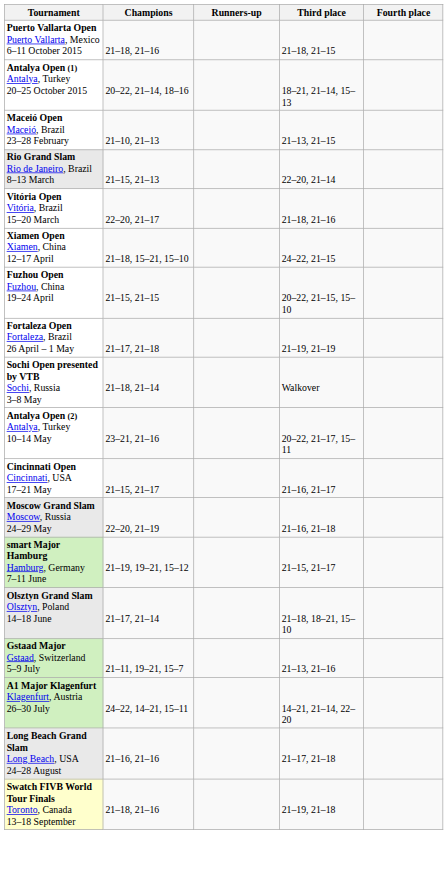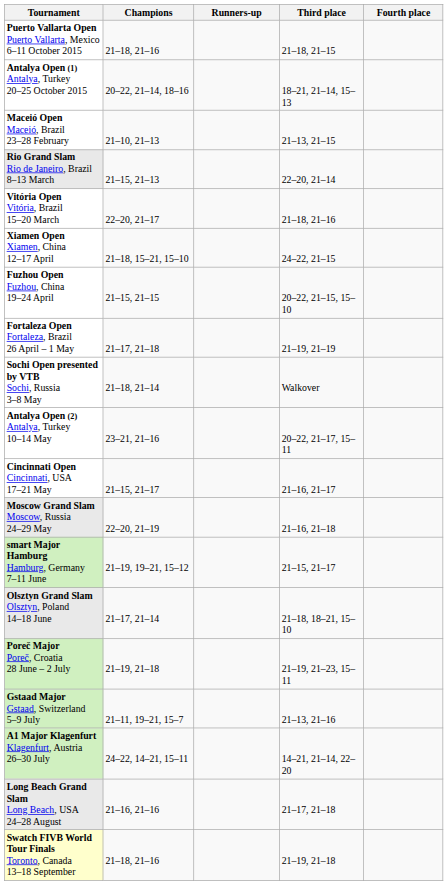 <table class=wikitable style=font-size:85%>
 <tr>
 <th width=230>Tournament</th>
 <th width=210>Champions</th>
 <th width=210>Runners-up</th>
 <th width=210>Third place</th>
 <th width=210>Fourth place</th>
 </tr>
 <tr valign=top>
 <td style="background:#ffffff;"><strong>Puerto Vallarta Open</strong><br><a href='#'>Puerto Vallarta</a>, Mexico<br>6–11 October 2015</td>
 <td><br><br>21–18, 21–16</td>
 <td><br></td>
 <td><br><br>21–18, 21–15</td>
 <td><br></td>
 </tr>
 <tr valign=top>
 <td style="background:#ffffff;"><strong>Antalya Open <small>(1)</small></strong><br><a href='#'>Antalya</a>, Turkey<br>20–25 October 2015</td>
 <td><br> <br>20–22, 21–14, 18–16</td>
 <td><br></td>
 <td><br><br>18–21, 21–14, 15–13</td>
 <td><br></td>
 </tr>
 <tr valign=top>
 <td style="background:#ffffff;"><strong>Maceió Open</strong><br><a href='#'>Maceió</a>, Brazil<br>23–28 February</td>
 <td><br><br> 21–10, 21–13</td>
 <td><br> </td>
 <td><br> <br> 21–13, 21–15</td>
 <td><br></td>
 </tr>
 <tr valign=top>
 <td style="background:#E9E9E9;"><strong>Rio Grand Slam</strong><br><a href='#'>Rio de Janeiro</a>, Brazil<br>8–13 March</td>
 <td><br> <br>21–15, 21–13</td>
 <td><br> </td>
 <td><br><br>22–20, 21–14</td>
 <td><br> </td>
 </tr>
 <tr valign=top>
 <td style="background:#ffffff;"><strong>Vitória Open</strong><br><a href='#'>Vitória</a>, Brazil<br>15–20 March</td>
 <td><br> <br>22–20, 21–17</td>
 <td><br> </td>
 <td><br><br>21–18, 21–16</td>
 <td><br> </td>
 </tr>
 <tr valign=top>
 <td style="background:#ffffff;"><strong>Xiamen Open</strong><br><a href='#'>Xiamen</a>, China<br>12–17 April</td>
 <td><br><br>21–18, 15–21, 15–10</td>
 <td><br> </td>
 <td><br><br> 24–22, 21–15</td>
 <td><br> </td>
 </tr>
 <tr valign=top>
 <td style="background:#ffffff;"><strong>Fuzhou Open</strong><br><a href='#'>Fuzhou</a>, China<br>19–24 April</td>
 <td><br><br> 21–15, 21–15</td>
 <td><br> </td>
 <td><br><br>20–22, 21–15, 15–10</td>
 <td><br></td>
 </tr>
 <tr valign=top>
 <td style="background:#ffffff;"><strong>Fortaleza Open</strong><br><a href='#'>Fortaleza</a>, Brazil<br>26 April – 1 May</td>
 <td><br><br> 21–17, 21–18</td>
 <td><br></td>
 <td><br><br>21–19, 21–19</td>
 <td><br> </td>
 </tr>
 <tr valign=top>
 <td style="background:#ffffff;"><strong>Sochi Open presented by VTB</strong><br><a href='#'>Sochi</a>, Russia<br>3–8 May</td>
 <td><br><br> 21–18, 21–14</td>
 <td><br></td>
 <td><br><br> Walkover</td>
 <td><br> </td>
 </tr>
 <tr valign=top>
 <td style="background:#ffffff;"><strong>Antalya Open <small>(2)</small></strong><br><a href='#'>Antalya</a>, Turkey<br>10–14 May</td>
 <td><br><br>23–21, 21–16</td>
 <td><br></td>
 <td><br><br> 20–22, 21–17, 15–11</td>
 <td><br></td>
 </tr>
 <tr valign=top>
 <td style="background:#ffffff;"><strong>Cincinnati Open</strong><br><a href='#'>Cincinnati</a>, USA<br>17–21 May</td>
 <td><br><br>21–15, 21–17</td>
 <td><br> </td>
 <td><br> <br>21–16, 21–17</td>
 <td><br></td>
 </tr>
 <tr valign=top>
 <td style="background:#E9E9E9;"><strong>Moscow Grand Slam</strong><br><a href='#'>Moscow</a>, Russia<br>24–29 May</td>
 <td><br><br> 22–20, 21–19</td>
 <td><br></td>
 <td><br><br> 21–16, 21–18</td>
 <td><br></td>
 </tr>
 <tr valign=top>
 <td style="background:#d0f0c0;"><strong>smart Major Hamburg</strong><br><a href='#'>Hamburg</a>, Germany<br>7–11 June</td>
 <td><br><br>21–19, 19–21, 15–12</td>
 <td><br> </td>
 <td><br><br>21–15, 21–17</td>
 <td><br> </td>
 </tr>
 <tr valign=top>
 <td style="background:#E9E9E9;"><strong>Olsztyn Grand Slam</strong><br><a href='#'>Olsztyn</a>, Poland<br>14–18 June</td>
 <td><br><br> 21–17, 21–14</td>
 <td><br></td>
 <td><br> <br> 21–18, 18–21, 15–10</td>
 <td><br></td>
 </tr>
 <tr valign=top>
+<td style="background:#d0f0c0;"><strong>Poreč Major</strong><br><a href='#'>Poreč</a>, Croatia<br>28 June – 2 July</td>
+<td><br> <br>21–19, 21–18</td>
+<td><br></td>
+<td><br> <br> 21–19, 21–23, 15–11</td>
+<td><br></td>
+</tr>
+<tr valign=top>
 <td style="background:#d0f0c0;"><strong>Gstaad Major</strong><br><a href='#'>Gstaad</a>, Switzerland<br>5–9 July</td>
 <td><br><br> 21–11, 19–21, 15–7</td>
 <td><br> </td>
 <td><br><br> 21–13, 21–16</td>
 <td><br> </td>
 </tr>
 <tr valign=top>
 <td style="background:#d0f0c0;"><strong>A1 Major Klagenfurt</strong><br><a href='#'>Klagenfurt</a>, Austria<br>26–30 July</td>
 <td><br><br> 24–22, 14–21, 15–11</td>
 <td><br></td>
 <td><br><br> 14–21, 21–14, 22–20</td>
 <td><br></td>
 </tr>
 <tr valign=top>
 <td style="background:#E9E9E9;"><strong>Long Beach Grand Slam</strong><br><a href='#'>Long Beach</a>, USA<br>24–28 August</td>
 <td><br> <br>21–16, 21–16</td>
 <td><br></td>
 <td><br><br> 21–17, 21–18</td>
 <td><br><br></td>
 </tr>
 <tr valign=top>
 <td style="background:#ffffcc;"><strong>Swatch FIVB World Tour Finals</strong><br><a href='#'>Toronto</a>, Canada<br>13–18 September</td>
 <td><br><br>21–18, 21–16</td>
 <td><br></td>
 <td><br> <br>21–19, 21–18</td>
 <td><br></td>
 </tr>
 </table>
